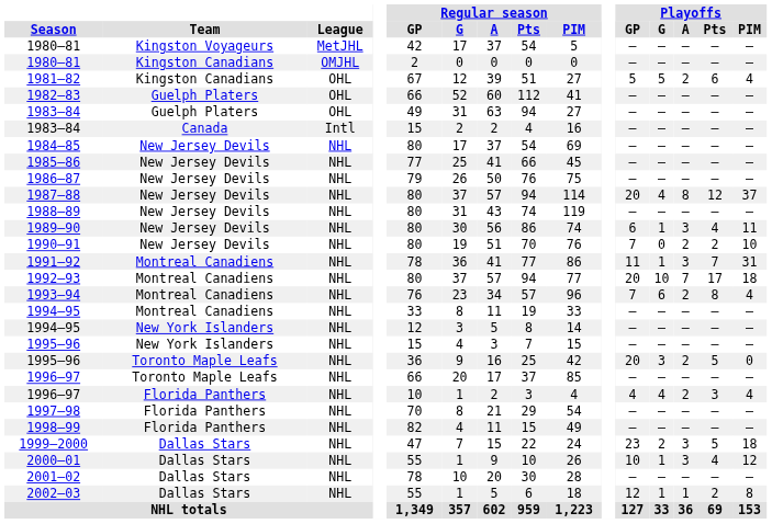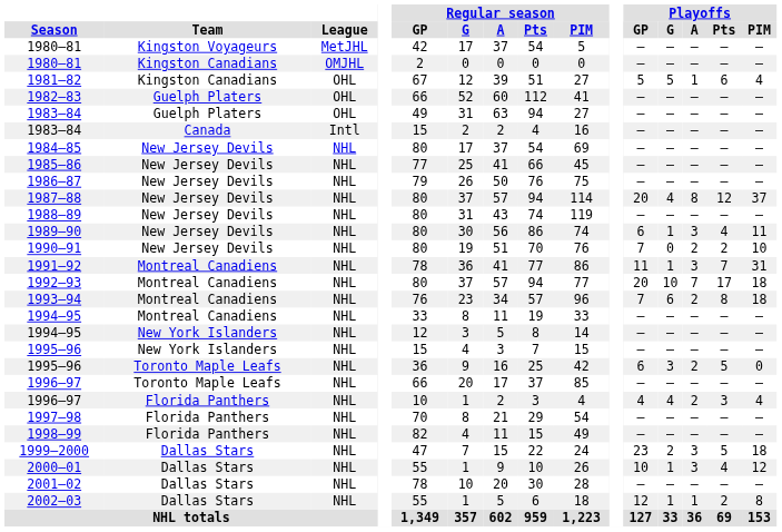 <table border="0" cellpadding="1" cellspacing="0" style="text-align:center; width:60em">
 <tr bgcolor="#e0e0e0">
 <th colspan="3" bgcolor="#ffffff"> </th>
 <th rowspan="99" bgcolor="#ffffff"> </th>
 <th colspan="5"><a href='#'>Regular season</a></th>
 <th rowspan="99" bgcolor="#ffffff"> </th>
 <th colspan="5"><a href='#'>Playoffs</a></th>
 </tr>
 <tr bgcolor="#e0e0e0">
 <th><a href='#'>Season</a></th>
 <th>Team</th>
 <th>League</th>
 <th>GP</th>
 <th><a href='#'>G</a></th>
 <th><a href='#'>A</a></th>
 <th><a href='#'>Pts</a></th>
 <th><a href='#'>PIM</a></th>
 <th>GP</th>
 <th>G</th>
 <th>A</th>
 <th>Pts</th>
 <th>PIM</th>
 </tr>
 <tr>
 <td>1980–81</td>
 <td><a href='#'>Kingston Voyageurs</a></td>
 <td><a href='#'>MetJHL</a></td>
 <td>42</td>
 <td>17</td>
 <td>37</td>
 <td>54</td>
 <td>5</td>
 <td>—</td>
 <td>—</td>
 <td>—</td>
 <td>—</td>
 <td>—</td>
 </tr>
 <tr bgcolor="#f0f0f0">
 <td><a href='#'>1980–81</a></td>
 <td><a href='#'>Kingston Canadians</a></td>
 <td><a href='#'>OMJHL</a></td>
 <td>2</td>
 <td>0</td>
 <td>0</td>
 <td>0</td>
 <td>0</td>
 <td>—</td>
 <td>—</td>
 <td>—</td>
 <td>—</td>
 <td>—</td>
 </tr>
 <tr>
 <td><a href='#'>1981–82</a></td>
 <td>Kingston Canadians</td>
 <td>OHL</td>
 <td>67</td>
 <td>12</td>
 <td>39</td>
 <td>51</td>
 <td>27</td>
 <td>5</td>
 <td>5</td>
-<td>2</td>
+<td>1</td>
 <td>6</td>
 <td>4</td>
 </tr>
 <tr bgcolor="#f0f0f0">
 <td><a href='#'>1982–83</a></td>
 <td><a href='#'>Guelph Platers</a></td>
 <td>OHL</td>
 <td>66</td>
 <td>52</td>
 <td>60</td>
 <td>112</td>
 <td>41</td>
 <td>—</td>
 <td>—</td>
 <td>—</td>
 <td>—</td>
 <td>—</td>
 </tr>
 <tr>
 <td><a href='#'>1983–84</a></td>
 <td>Guelph Platers</td>
 <td>OHL</td>
 <td>49</td>
 <td>31</td>
 <td>63</td>
 <td>94</td>
 <td>27</td>
 <td>—</td>
 <td>—</td>
 <td>—</td>
 <td>—</td>
 <td>—</td>
 </tr>
 <tr bgcolor="#f0f0f0">
 <td>1983–84</td>
 <td><a href='#'>Canada</a></td>
 <td>Intl</td>
 <td>15</td>
 <td>2</td>
 <td>2</td>
 <td>4</td>
 <td>16</td>
 <td>—</td>
 <td>—</td>
 <td>—</td>
 <td>—</td>
 <td>—</td>
 </tr>
 <tr>
 <td><a href='#'>1984–85</a></td>
 <td><a href='#'>New Jersey Devils</a></td>
 <td><a href='#'>NHL</a></td>
 <td>80</td>
 <td>17</td>
 <td>37</td>
 <td>54</td>
 <td>69</td>
 <td>—</td>
 <td>—</td>
 <td>—</td>
 <td>—</td>
 <td>—</td>
 </tr>
 <tr bgcolor="#f0f0f0">
 <td><a href='#'>1985–86</a></td>
 <td>New Jersey Devils</td>
 <td>NHL</td>
 <td>77</td>
 <td>25</td>
 <td>41</td>
 <td>66</td>
 <td>45</td>
 <td>—</td>
 <td>—</td>
 <td>—</td>
 <td>—</td>
 <td>—</td>
 </tr>
 <tr>
 <td><a href='#'>1986–87</a></td>
 <td>New Jersey Devils</td>
 <td>NHL</td>
 <td>79</td>
 <td>26</td>
 <td>50</td>
 <td>76</td>
 <td>75</td>
 <td>—</td>
 <td>—</td>
 <td>—</td>
 <td>—</td>
 <td>—</td>
 </tr>
 <tr bgcolor="#f0f0f0">
 <td><a href='#'>1987–88</a></td>
 <td>New Jersey Devils</td>
 <td>NHL</td>
 <td>80</td>
 <td>37</td>
 <td>57</td>
 <td>94</td>
 <td>114</td>
 <td>20</td>
 <td>4</td>
 <td>8</td>
 <td>12</td>
 <td>37</td>
 </tr>
 <tr>
 <td><a href='#'>1988–89</a></td>
 <td>New Jersey Devils</td>
 <td>NHL</td>
 <td>80</td>
 <td>31</td>
 <td>43</td>
 <td>74</td>
 <td>119</td>
 <td>—</td>
 <td>—</td>
 <td>—</td>
 <td>—</td>
 <td>—</td>
 </tr>
 <tr bgcolor="#f0f0f0">
 <td><a href='#'>1989–90</a></td>
 <td>New Jersey Devils</td>
 <td>NHL</td>
 <td>80</td>
 <td>30</td>
 <td>56</td>
 <td>86</td>
 <td>74</td>
 <td>6</td>
 <td>1</td>
 <td>3</td>
 <td>4</td>
 <td>11</td>
 </tr>
 <tr>
 <td><a href='#'>1990–91</a></td>
 <td>New Jersey Devils</td>
 <td>NHL</td>
 <td>80</td>
 <td>19</td>
 <td>51</td>
 <td>70</td>
 <td>76</td>
 <td>7</td>
 <td>0</td>
 <td>2</td>
 <td>2</td>
 <td>10</td>
 </tr>
 <tr bgcolor="#f0f0f0">
 <td><a href='#'>1991–92</a></td>
 <td><a href='#'>Montreal Canadiens</a></td>
 <td>NHL</td>
 <td>78</td>
 <td>36</td>
 <td>41</td>
 <td>77</td>
 <td>86</td>
 <td>11</td>
 <td>1</td>
 <td>3</td>
 <td>7</td>
 <td>31</td>
 </tr>
 <tr>
 <td><a href='#'>1992–93</a></td>
 <td>Montreal Canadiens</td>
 <td>NHL</td>
 <td>80</td>
 <td>37</td>
 <td>57</td>
 <td>94</td>
 <td>77</td>
 <td>20</td>
 <td>10</td>
 <td>7</td>
 <td>17</td>
 <td>18</td>
 </tr>
 <tr bgcolor="#f0f0f0">
 <td><a href='#'>1993–94</a></td>
 <td>Montreal Canadiens</td>
 <td>NHL</td>
 <td>76</td>
 <td>23</td>
 <td>34</td>
 <td>57</td>
 <td>96</td>
 <td>7</td>
 <td>6</td>
 <td>2</td>
 <td>8</td>
-<td>4</td>
+<td>18</td>
 </tr>
 <tr>
 <td><a href='#'>1994–95</a></td>
 <td>Montreal Canadiens</td>
 <td>NHL</td>
 <td>33</td>
 <td>8</td>
 <td>11</td>
 <td>19</td>
 <td>33</td>
 <td>—</td>
 <td>—</td>
 <td>—</td>
 <td>—</td>
 <td>—</td>
 </tr>
 <tr bgcolor="#f0f0f0">
 <td>1994–95</td>
 <td><a href='#'>New York Islanders</a></td>
 <td>NHL</td>
 <td>12</td>
 <td>3</td>
 <td>5</td>
 <td>8</td>
 <td>14</td>
 <td>—</td>
 <td>—</td>
 <td>—</td>
 <td>—</td>
 <td>—</td>
 </tr>
 <tr>
 <td><a href='#'>1995–96</a></td>
 <td>New York Islanders</td>
 <td>NHL</td>
 <td>15</td>
 <td>4</td>
 <td>3</td>
 <td>7</td>
 <td>15</td>
 <td>—</td>
 <td>—</td>
 <td>—</td>
 <td>—</td>
 <td>—</td>
 </tr>
 <tr bgcolor="#f0f0f0">
 <td>1995–96</td>
 <td><a href='#'>Toronto Maple Leafs</a></td>
 <td>NHL</td>
 <td>36</td>
 <td>9</td>
 <td>16</td>
 <td>25</td>
 <td>42</td>
-<td>20</td>
+<td>6</td>
 <td>3</td>
 <td>2</td>
 <td>5</td>
 <td>0</td>
 </tr>
 <tr>
 <td><a href='#'>1996–97</a></td>
 <td>Toronto Maple Leafs</td>
 <td>NHL</td>
 <td>66</td>
 <td>20</td>
 <td>17</td>
 <td>37</td>
 <td>85</td>
 <td>—</td>
 <td>—</td>
 <td>—</td>
 <td>—</td>
 <td>—</td>
 </tr>
 <tr bgcolor="#f0f0f0">
 <td>1996–97</td>
 <td><a href='#'>Florida Panthers</a></td>
 <td>NHL</td>
 <td>10</td>
 <td>1</td>
 <td>2</td>
 <td>3</td>
 <td>4</td>
 <td>4</td>
 <td>4</td>
 <td>2</td>
 <td>3</td>
 <td>4</td>
 </tr>
 <tr>
 <td><a href='#'>1997–98</a></td>
 <td>Florida Panthers</td>
 <td>NHL</td>
 <td>70</td>
 <td>8</td>
 <td>21</td>
 <td>29</td>
 <td>54</td>
 <td>—</td>
 <td>—</td>
 <td>—</td>
 <td>—</td>
 <td>—</td>
 </tr>
 <tr bgcolor="#f0f0f0">
 <td><a href='#'>1998–99</a></td>
 <td>Florida Panthers</td>
 <td>NHL</td>
 <td>82</td>
 <td>4</td>
 <td>11</td>
 <td>15</td>
 <td>49</td>
 <td>—</td>
 <td>—</td>
 <td>—</td>
 <td>—</td>
 <td>—</td>
 </tr>
 <tr>
 <td><a href='#'>1999–2000</a></td>
 <td><a href='#'>Dallas Stars</a></td>
 <td>NHL</td>
 <td>47</td>
 <td>7</td>
 <td>15</td>
 <td>22</td>
 <td>24</td>
 <td>23</td>
 <td>2</td>
 <td>3</td>
 <td>5</td>
 <td>18</td>
 </tr>
 <tr bgcolor="#f0f0f0">
 <td><a href='#'>2000–01</a></td>
 <td>Dallas Stars</td>
 <td>NHL</td>
 <td>55</td>
 <td>1</td>
 <td>9</td>
 <td>10</td>
 <td>26</td>
 <td>10</td>
 <td>1</td>
 <td>3</td>
 <td>4</td>
 <td>12</td>
 </tr>
 <tr>
 <td><a href='#'>2001–02</a></td>
 <td>Dallas Stars</td>
 <td>NHL</td>
 <td>78</td>
 <td>10</td>
 <td>20</td>
 <td>30</td>
 <td>28</td>
 <td>—</td>
 <td>—</td>
 <td>—</td>
 <td>—</td>
 <td>—</td>
 </tr>
 <tr bgcolor="#f0f0f0">
 <td><a href='#'>2002–03</a></td>
 <td>Dallas Stars</td>
 <td>NHL</td>
 <td>55</td>
 <td>1</td>
 <td>5</td>
 <td>6</td>
 <td>18</td>
 <td>12</td>
 <td>1</td>
 <td>1</td>
 <td>2</td>
 <td>8</td>
 </tr>
 <tr bgcolor="#e0e0e0">
 <th colspan="3">NHL totals</th>
 <th>1,349</th>
 <th>357</th>
 <th>602</th>
 <th>959</th>
 <th>1,223</th>
 <th>127</th>
 <th>33</th>
 <th>36</th>
 <th>69</th>
 <th>153</th>
 </tr>
 </table>
